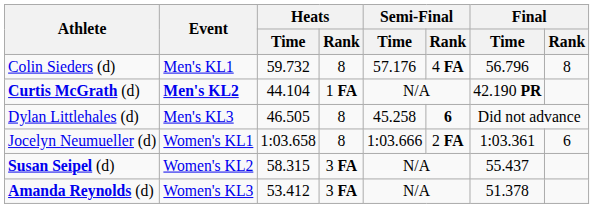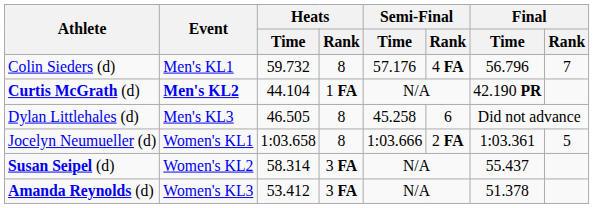 <table class=wikitable>
 <tr>
 <th rowspan="2">Athlete</th>
 <th rowspan="2">Event</th>
 <th colspan="2">Heats</th>
 <th colspan="2">Semi-Final</th>
 <th colspan="2">Final</th>
 </tr>
 <tr>
 <th>Time</th>
 <th>Rank</th>
 <th>Time</th>
 <th>Rank</th>
 <th>Time</th>
 <th>Rank</th>
 </tr>
 <tr>
 <td><a href='#'>Colin Sieders</a> (d)</td>
 <td><a href='#'>Men's KL1</a></td>
 <td align="center">59.732</td>
 <td align="center">8</td>
 <td align="center">57.176</td>
 <td align="center">4 <strong>FA</strong></td>
 <td align="center">56.796</td>
-<td align="center">8</td>
+<td align="center">7</td>
 </tr>
 <tr>
 <td><strong><a href='#'>Curtis McGrath</a></strong> (d)</td>
 <td><strong><a href='#'>Men's KL2</a></strong></td>
 <td align="center">44.104</td>
 <td align="center">1 <strong>FA</strong></td>
 <td align="center" colspan=2>N/A</td>
 <td align="center">42.190 <strong>PR</strong></td>
 <td align="center"></td>
 </tr>
 <tr>
 <td><a href='#'>Dylan Littlehales</a> (d)</td>
 <td><a href='#'>Men's KL3</a></td>
 <td align="center">46.505</td>
 <td align="center">8</td>
 <td align="center">45.258</td>
-<td align="center"><strong>6</strong></td>
+<td align="center">6</td>
 <td align="center" colspan=2>Did not advance</td>
 </tr>
 <tr>
 <td><a href='#'>Jocelyn Neumueller</a> (d)</td>
 <td><a href='#'>Women's KL1</a></td>
 <td align="center">1:03.658</td>
 <td align="center">8</td>
 <td align="center">1:03.666</td>
 <td align="center">2 <strong>FA</strong></td>
 <td align="center">1:03.361</td>
-<td align="center">6</td>
+<td align="center">5</td>
 </tr>
 <tr>
 <td><strong><a href='#'>Susan Seipel</a></strong> (d)</td>
 <td><a href='#'>Women's KL2</a></td>
-<td align="center">58.315</td>
+<td align="center">58.314</td>
 <td align="center">3 <strong>FA</strong></td>
 <td align="center" colspan=2>N/A</td>
 <td align="center">55.437</td>
 <td align="center"></td>
 </tr>
 <tr>
 <td><strong><a href='#'>Amanda Reynolds</a></strong> (d)</td>
 <td><a href='#'>Women's KL3</a></td>
 <td align="center">53.412</td>
 <td align="center">3 <strong>FA</strong></td>
 <td align="center" colspan=2>N/A</td>
 <td align="center">51.378</td>
 <td align="center"></td>
 </tr>
 </table>
